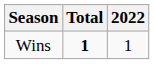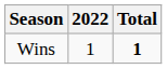 <table class="wikitable">
 <tr>
 <th>Season</th>
+<th>2022</th>
 <th>Total</th>
-<th>2022</th>
 </tr>
 <tr align=center>
 <td>Wins</td>
+<td>1</td>
 <td><strong>1</strong></td>
-<td>1</td>
 </tr>
 </table>
